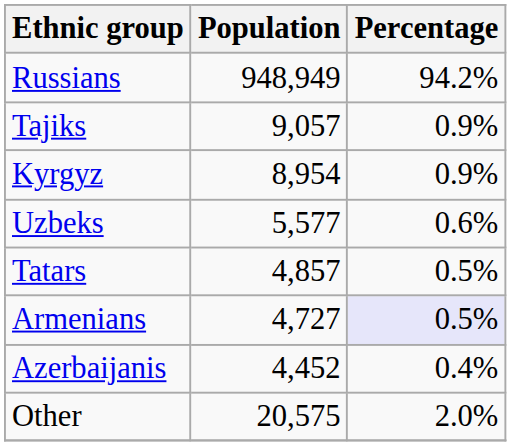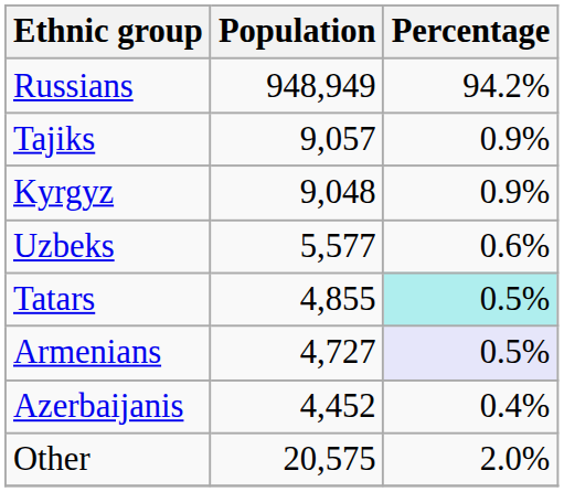 <table class="wikitable">
 <tr>
 <th>Ethnic group</th>
 <th>Population</th>
 <th>Percentage</th>
 </tr>
 <tr>
 <td><a href='#'>Russians</a></td>
 <td align="right">948,949</td>
 <td align="right">94.2%</td>
 </tr>
 <tr>
 <td><a href='#'>Tajiks</a></td>
 <td align="right">9,057</td>
 <td align="right">0.9%</td>
 </tr>
 <tr>
 <td><a href='#'>Kyrgyz</a></td>
-<td align="right">8,954</td>
+<td align="right">9,048</td>
 <td align="right">0.9%</td>
 </tr>
 <tr>
 <td><a href='#'>Uzbeks</a></td>
 <td align="right">5,577</td>
 <td align="right">0.6%</td>
 </tr>
 <tr>
 <td><a href='#'>Tatars</a></td>
-<td align="right">4,857</td>
-<td align="right">0.5%</td>
+<td align="right">4,855</td>
+<td align="right" style="background: paleturquoise;">0.5%</td>
 </tr>
 <tr>
 <td><a href='#'>Armenians</a></td>
 <td align="right">4,727</td>
 <td align="right" style="background: lavender;">0.5%</td>
 </tr>
 <tr>
 <td><a href='#'>Azerbaijanis</a></td>
 <td align="right">4,452</td>
 <td align="right">0.4%</td>
 </tr>
 <tr>
 <td>Other</td>
 <td align="right">20,575</td>
 <td align="right">2.0%</td>
 </tr>
 <tr>
 </tr>
 </table>
